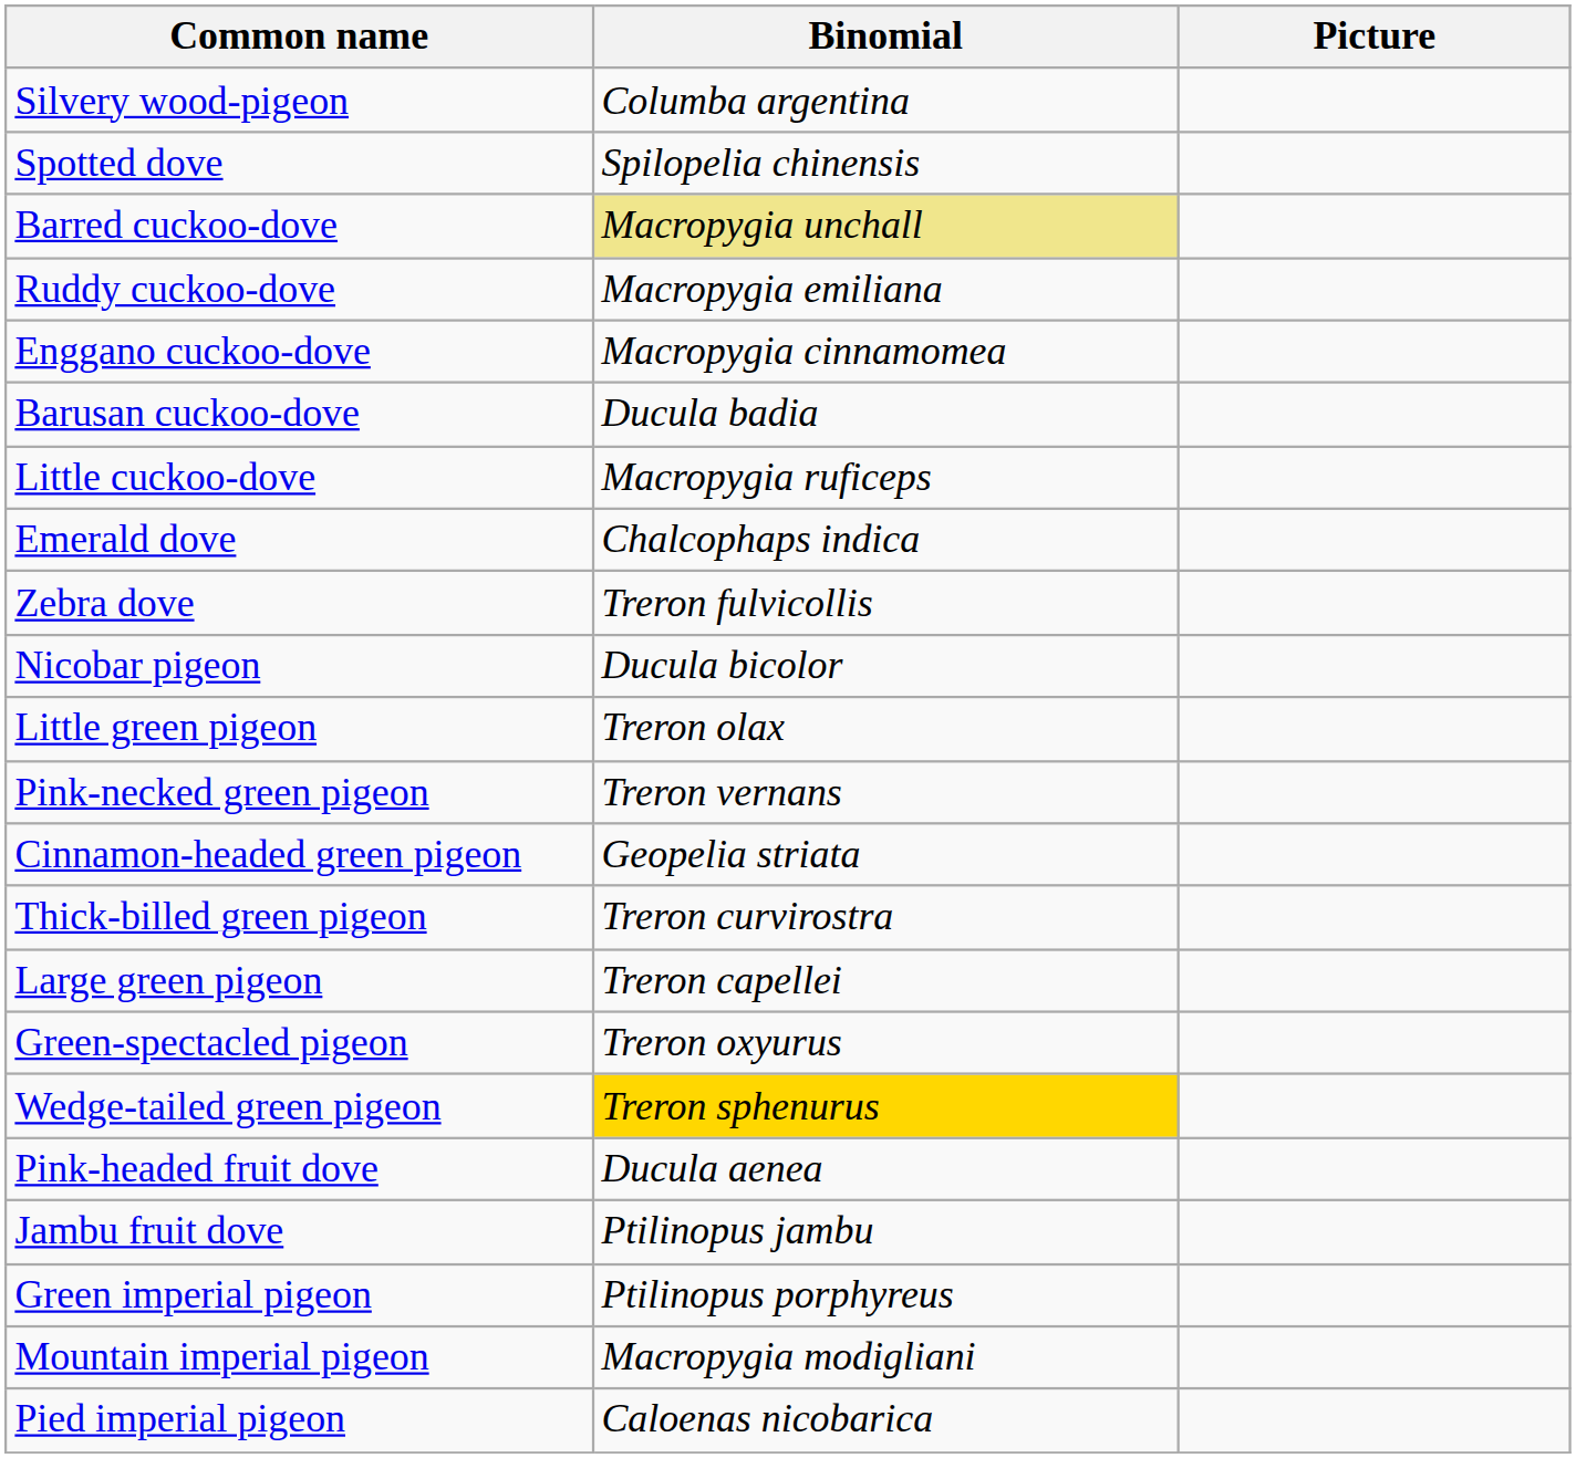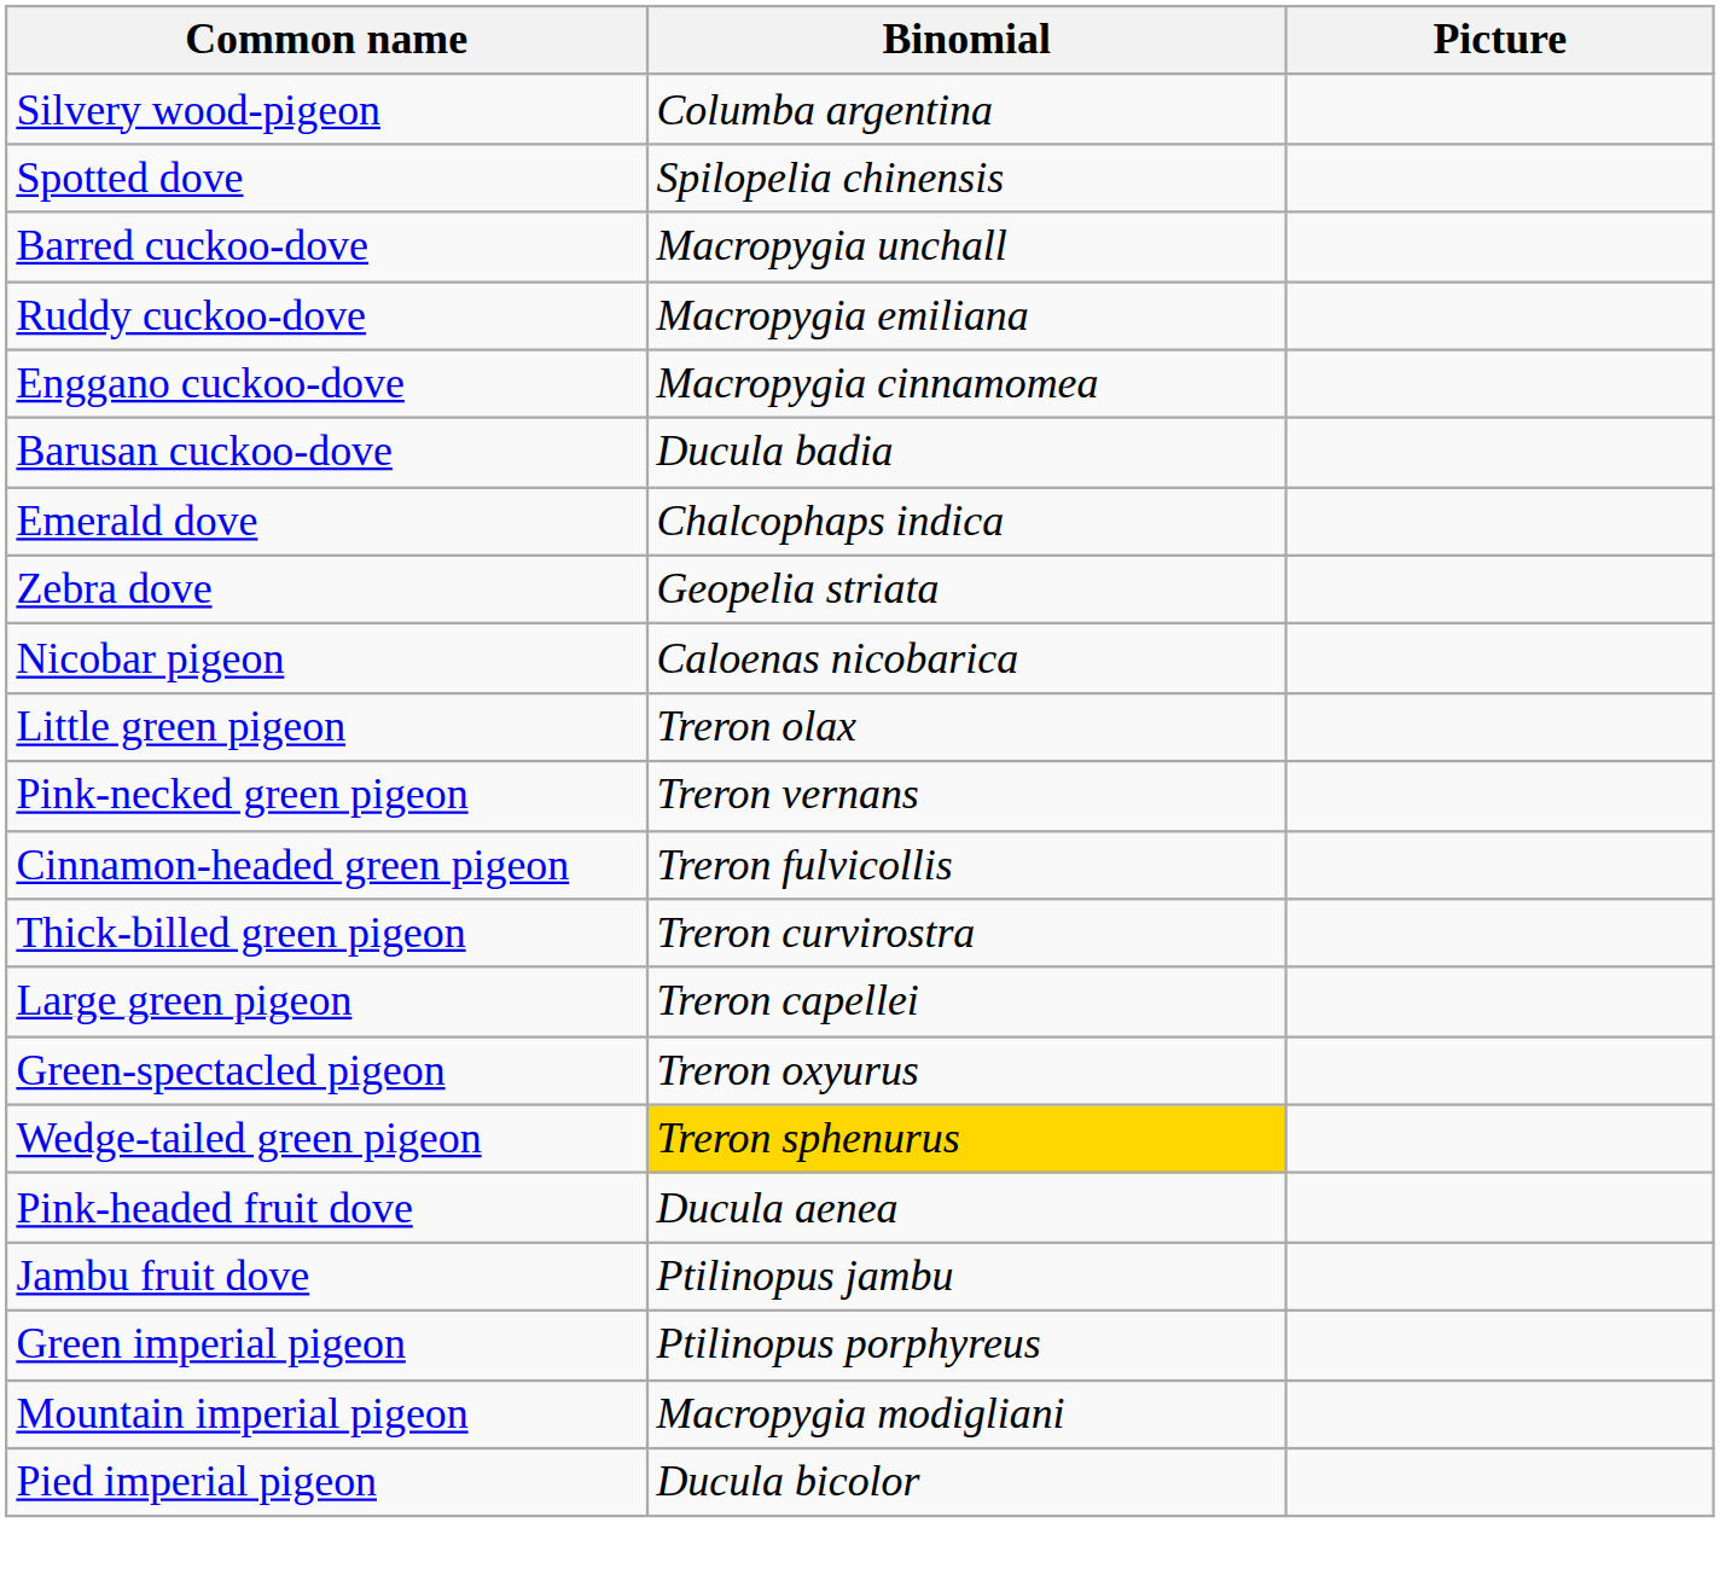 <table width=50% class="wikitable">
 <tr>
 <th width=30%>Common name</th>
 <th width=30%>Binomial</th>
 <th width=20%>Picture</th>
 </tr>
 <tr>
 <td><a href='#'>Silvery wood-pigeon</a></td>
 <td><em>Columba argentina</em></td>
 <td></td>
 </tr>
 <tr>
 <td><a href='#'>Spotted dove</a></td>
 <td><em>Spilopelia chinensis</em></td>
 <td></td>
 </tr>
 <tr>
 <td><a href='#'>Barred cuckoo-dove</a></td>
-<td style="background: khaki;"><em>Macropygia unchall</em></td>
+<td><em>Macropygia unchall</em></td>
 <td></td>
 </tr>
 <tr>
 <td><a href='#'>Ruddy cuckoo-dove</a></td>
 <td><em>Macropygia emiliana</em></td>
 <td></td>
 </tr>
 <tr>
 <td><a href='#'>Enggano cuckoo-dove</a></td>
 <td><em>Macropygia cinnamomea</em></td>
 <td></td>
 </tr>
 <tr>
 <td><a href='#'>Barusan cuckoo-dove</a></td>
 <td><em>Ducula badia</em></td>
 <td></td>
 </tr>
 <tr>
-<td><a href='#'>Little cuckoo-dove</a></td>
-<td><em>Macropygia ruficeps</em></td>
-<td></td>
-</tr>
-<tr>
 <td><a href='#'>Emerald dove</a></td>
 <td><em>Chalcophaps indica</em></td>
 <td></td>
 </tr>
 <tr>
 <td><a href='#'>Zebra dove</a></td>
-<td><em>Treron fulvicollis</em></td>
+<td><em>Geopelia striata</em></td>
 <td></td>
 </tr>
 <tr>
 <td><a href='#'>Nicobar pigeon</a></td>
-<td><em>Ducula bicolor</em></td>
+<td><em>Caloenas nicobarica</em></td>
 <td></td>
 </tr>
 <tr>
 <td><a href='#'>Little green pigeon</a></td>
 <td><em>Treron olax</em></td>
 <td></td>
 </tr>
 <tr>
 <td><a href='#'>Pink-necked green pigeon</a></td>
 <td><em>Treron vernans</em></td>
 <td></td>
 </tr>
 <tr>
 <td><a href='#'>Cinnamon-headed green pigeon</a></td>
-<td><em>Geopelia striata</em></td>
+<td><em>Treron fulvicollis</em></td>
 <td></td>
 </tr>
 <tr>
 <td><a href='#'>Thick-billed green pigeon</a></td>
 <td><em>Treron curvirostra</em></td>
 <td></td>
 </tr>
 <tr>
 <td><a href='#'>Large green pigeon</a></td>
 <td><em>Treron capellei</em></td>
 <td></td>
 </tr>
 <tr>
 <td><a href='#'>Green-spectacled pigeon</a></td>
 <td><em>Treron oxyurus</em></td>
 <td></td>
 </tr>
 <tr>
 <td><a href='#'>Wedge-tailed green pigeon</a></td>
 <td style="background: gold;"><em>Treron sphenurus</em></td>
 <td></td>
 </tr>
 <tr>
 <td><a href='#'>Pink-headed fruit dove</a></td>
 <td><em>Ducula aenea</em></td>
 <td></td>
 </tr>
 <tr>
 <td><a href='#'>Jambu fruit dove</a></td>
 <td><em>Ptilinopus jambu</em></td>
 <td></td>
 </tr>
 <tr>
 <td><a href='#'>Green imperial pigeon</a></td>
 <td><em>Ptilinopus porphyreus</em></td>
 <td></td>
 </tr>
 <tr>
 <td><a href='#'>Mountain imperial pigeon</a></td>
 <td><em>Macropygia modigliani</em></td>
 <td></td>
 </tr>
 <tr>
 <td><a href='#'>Pied imperial pigeon</a></td>
-<td><em>Caloenas nicobarica</em></td>
+<td><em>Ducula bicolor</em></td>
 <td></td>
 </tr>
 </table>
